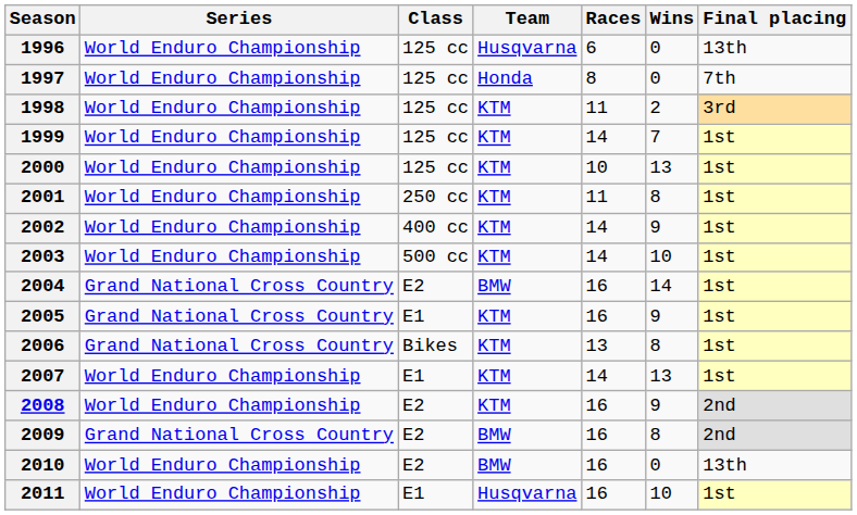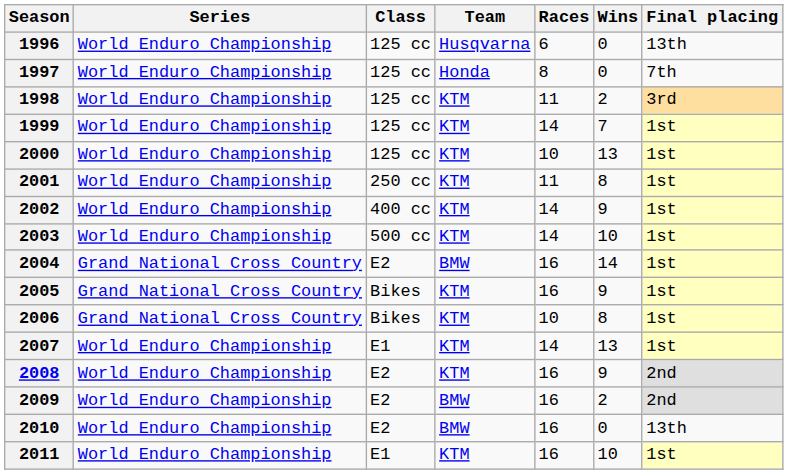 <table class="wikitable" style="font-size: 95%;">
 <tr>
 <th>Season</th>
 <th>Series</th>
 <th>Class</th>
 <th>Team</th>
 <th>Races</th>
 <th>Wins</th>
 <th>Final placing</th>
 </tr>
 <tr>
 <th>1996</th>
 <td><a href='#'>World Enduro Championship</a></td>
 <td>125 cc</td>
 <td><a href='#'>Husqvarna</a></td>
 <td>6</td>
 <td>0</td>
 <td>13th</td>
 </tr>
 <tr>
 <th>1997</th>
 <td><a href='#'>World Enduro Championship</a></td>
 <td>125 cc</td>
 <td><a href='#'>Honda</a></td>
 <td>8</td>
 <td>0</td>
 <td>7th</td>
 </tr>
 <tr>
 <th>1998</th>
 <td><a href='#'>World Enduro Championship</a></td>
 <td>125 cc</td>
 <td><a href='#'>KTM</a></td>
 <td>11</td>
 <td>2</td>
 <td style="background:#FFDF9F;">3rd</td>
 </tr>
 <tr>
 <th>1999</th>
 <td><a href='#'>World Enduro Championship</a></td>
 <td>125 cc</td>
 <td><a href='#'>KTM</a></td>
 <td>14</td>
 <td>7</td>
 <td style="background:#FFFFBF;">1st</td>
 </tr>
 <tr>
 <th>2000</th>
 <td><a href='#'>World Enduro Championship</a></td>
 <td>125 cc</td>
 <td><a href='#'>KTM</a></td>
 <td>10</td>
 <td>13</td>
 <td style="background:#FFFFBF;">1st</td>
 </tr>
 <tr>
 <th>2001</th>
 <td><a href='#'>World Enduro Championship</a></td>
 <td>250 cc</td>
 <td><a href='#'>KTM</a></td>
 <td>11</td>
 <td>8</td>
 <td style="background:#FFFFBF;">1st</td>
 </tr>
 <tr>
 <th>2002</th>
 <td><a href='#'>World Enduro Championship</a></td>
 <td>400 cc</td>
 <td><a href='#'>KTM</a></td>
 <td>14</td>
 <td>9</td>
 <td style="background:#FFFFBF;">1st</td>
 </tr>
 <tr>
 <th>2003</th>
 <td><a href='#'>World Enduro Championship</a></td>
 <td>500 cc</td>
 <td><a href='#'>KTM</a></td>
 <td>14</td>
 <td>10</td>
 <td style="background:#FFFFBF;">1st</td>
 </tr>
 <tr>
 <th>2004</th>
 <td><a href='#'>Grand National Cross Country</a></td>
 <td>E2</td>
 <td><a href='#'>BMW</a></td>
 <td>16</td>
 <td>14</td>
 <td style="background:#FFFFBF;">1st</td>
 </tr>
 <tr>
 <th>2005</th>
 <td><a href='#'>Grand National Cross Country</a></td>
-<td>E1</td>
+<td>Bikes</td>
 <td><a href='#'>KTM</a></td>
 <td>16</td>
 <td>9</td>
 <td style="background:#FFFFBF;">1st</td>
 </tr>
 <tr>
 <th>2006</th>
 <td><a href='#'>Grand National Cross Country</a></td>
 <td>Bikes</td>
 <td><a href='#'>KTM</a></td>
-<td>13</td>
+<td>10</td>
 <td>8</td>
 <td style="background:#FFFFBF;">1st</td>
 </tr>
 <tr>
 <th>2007</th>
 <td><a href='#'>World Enduro Championship</a></td>
 <td>E1</td>
 <td><a href='#'>KTM</a></td>
 <td>14</td>
 <td>13</td>
 <td style="background:#FFFFBF;">1st</td>
 </tr>
 <tr>
 <th><a href='#'>2008</a></th>
 <td><a href='#'>World Enduro Championship</a></td>
 <td>E2</td>
 <td><a href='#'>KTM</a></td>
 <td>16</td>
 <td>9</td>
 <td style="background:#DFDFDF;">2nd</td>
 </tr>
 <tr>
 <th>2009</th>
-<td><a href='#'>Grand National Cross Country</a></td>
+<td><a href='#'>World Enduro Championship</a></td>
 <td>E2</td>
 <td><a href='#'>BMW</a></td>
 <td>16</td>
-<td>8</td>
+<td>2</td>
 <td style="background:#DFDFDF;">2nd</td>
 </tr>
 <tr>
 <th>2010</th>
 <td><a href='#'>World Enduro Championship</a></td>
 <td>E2</td>
 <td><a href='#'>BMW</a></td>
 <td>16</td>
 <td>0</td>
 <td>13th</td>
 </tr>
 <tr>
 <th>2011</th>
 <td><a href='#'>World Enduro Championship</a></td>
 <td>E1</td>
-<td><a href='#'>Husqvarna</a></td>
+<td><a href='#'>KTM</a></td>
 <td>16</td>
 <td>10</td>
 <td style="background:#FFFFBF;">1st</td>
 </tr>
 </table>
